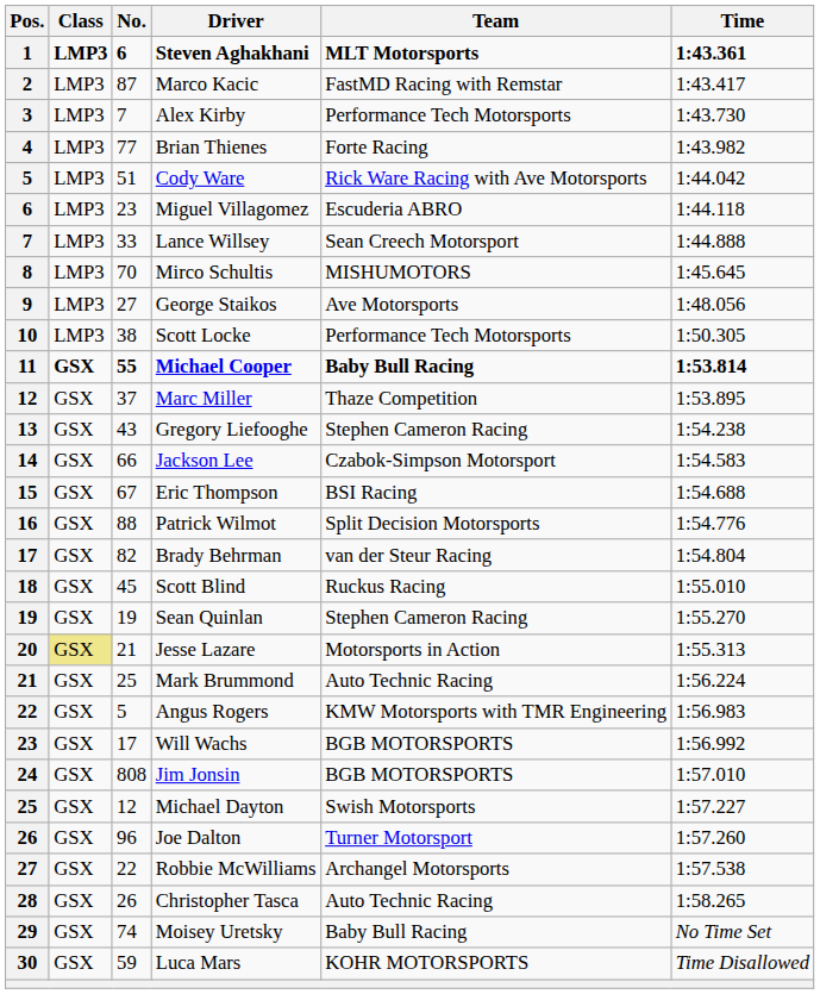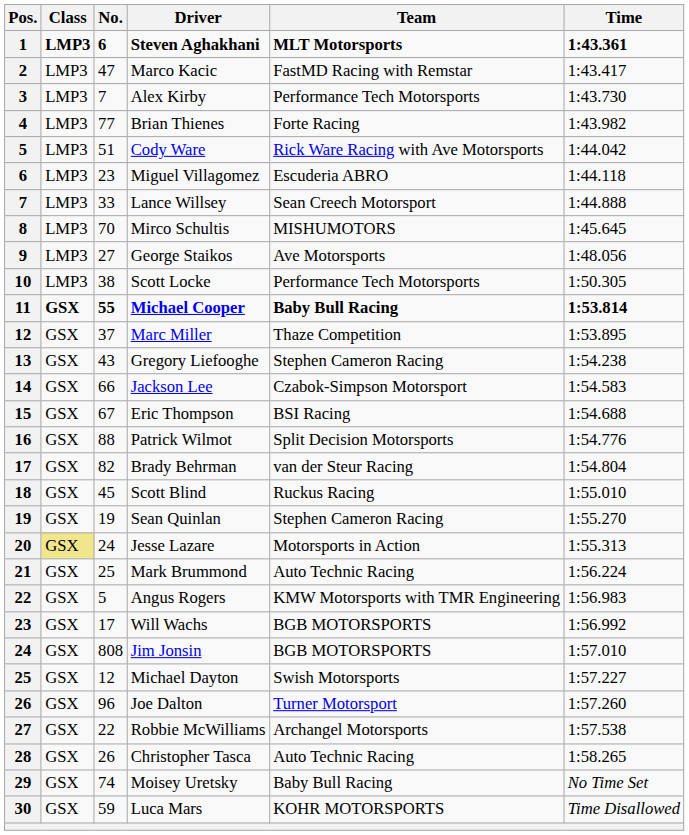 <table class="wikitable">
 <tr>
 <th>Pos.</th>
 <th>Class</th>
 <th>No.</th>
 <th>Driver</th>
 <th>Team</th>
 <th>Time</th>
 </tr>
 <tr>
 <th>1</th>
 <td><strong>LMP3</strong></td>
 <td><strong>6</strong></td>
 <td> <strong>Steven Aghakhani</strong></td>
 <td><strong>MLT Motorsports</strong></td>
 <td><strong>1:43.361</strong></td>
 </tr>
 <tr>
 <th>2</th>
 <td>LMP3</td>
-<td>87</td>
+<td>47</td>
 <td> Marco Kacic</td>
 <td>FastMD Racing with Remstar</td>
 <td>1:43.417</td>
 </tr>
 <tr>
 <th>3</th>
 <td>LMP3</td>
 <td>7</td>
 <td> Alex Kirby</td>
 <td>Performance Tech Motorsports</td>
 <td>1:43.730</td>
 </tr>
 <tr>
 <th>4</th>
 <td>LMP3</td>
 <td>77</td>
 <td> Brian Thienes</td>
 <td>Forte Racing</td>
 <td>1:43.982</td>
 </tr>
 <tr>
 <th>5</th>
 <td>LMP3</td>
 <td>51</td>
 <td> <a href='#'>Cody Ware</a></td>
 <td><a href='#'>Rick Ware Racing</a> with Ave Motorsports</td>
 <td>1:44.042</td>
 </tr>
 <tr>
 <th>6</th>
 <td>LMP3</td>
 <td>23</td>
 <td> Miguel Villagomez</td>
 <td>Escuderia ABRO</td>
 <td>1:44.118</td>
 </tr>
 <tr>
 <th>7</th>
 <td>LMP3</td>
 <td>33</td>
 <td> Lance Willsey</td>
 <td>Sean Creech Motorsport</td>
 <td>1:44.888</td>
 </tr>
 <tr>
 <th>8</th>
 <td>LMP3</td>
 <td>70</td>
 <td> Mirco Schultis</td>
 <td>MISHUMOTORS</td>
 <td>1:45.645</td>
 </tr>
 <tr>
 <th>9</th>
 <td>LMP3</td>
 <td>27</td>
 <td> George Staikos</td>
 <td>Ave Motorsports</td>
 <td>1:48.056</td>
 </tr>
 <tr>
 <th>10</th>
 <td>LMP3</td>
 <td>38</td>
 <td> Scott Locke</td>
 <td>Performance Tech Motorsports</td>
 <td>1:50.305</td>
 </tr>
 <tr>
 <th>11</th>
 <td><strong>GSX</strong></td>
 <td><strong>55</strong></td>
 <td> <a href='#'><strong>Michael Cooper</strong></a></td>
 <td><strong>Baby Bull Racing</strong></td>
 <td><strong>1:53.814</strong></td>
 </tr>
 <tr>
 <th>12</th>
 <td>GSX</td>
 <td>37</td>
 <td> <a href='#'>Marc Miller</a></td>
 <td>Thaze Competition</td>
 <td>1:53.895</td>
 </tr>
 <tr>
 <th>13</th>
 <td>GSX</td>
 <td>43</td>
 <td> Gregory Liefooghe</td>
 <td>Stephen Cameron Racing</td>
 <td>1:54.238</td>
 </tr>
 <tr>
 <th>14</th>
 <td>GSX</td>
 <td>66</td>
 <td> <a href='#'>Jackson Lee</a></td>
 <td>Czabok-Simpson Motorsport</td>
 <td>1:54.583</td>
 </tr>
 <tr>
 <th>15</th>
 <td>GSX</td>
 <td>67</td>
 <td> Eric Thompson</td>
 <td>BSI Racing</td>
 <td>1:54.688</td>
 </tr>
 <tr>
 <th>16</th>
 <td>GSX</td>
 <td>88</td>
 <td> Patrick Wilmot</td>
 <td>Split Decision Motorsports</td>
 <td>1:54.776</td>
 </tr>
 <tr>
 <th>17</th>
 <td>GSX</td>
 <td>82</td>
 <td> Brady Behrman</td>
 <td>van der Steur Racing</td>
 <td>1:54.804</td>
 </tr>
 <tr>
 <th>18</th>
 <td>GSX</td>
 <td>45</td>
 <td> Scott Blind</td>
 <td>Ruckus Racing</td>
 <td>1:55.010</td>
 </tr>
 <tr>
 <th>19</th>
 <td>GSX</td>
 <td>19</td>
 <td> Sean Quinlan</td>
 <td>Stephen Cameron Racing</td>
 <td>1:55.270</td>
 </tr>
 <tr>
 <th>20</th>
 <td style="background: khaki;">GSX</td>
-<td>21</td>
+<td>24</td>
 <td> Jesse Lazare</td>
 <td>Motorsports in Action</td>
 <td>1:55.313</td>
 </tr>
 <tr>
 <th>21</th>
 <td>GSX</td>
 <td>25</td>
 <td> Mark Brummond</td>
 <td>Auto Technic Racing</td>
 <td>1:56.224</td>
 </tr>
 <tr>
 <th>22</th>
 <td>GSX</td>
 <td>5</td>
 <td> Angus Rogers</td>
 <td>KMW Motorsports with TMR Engineering</td>
 <td>1:56.983</td>
 </tr>
 <tr>
 <th>23</th>
 <td>GSX</td>
 <td>17</td>
 <td> Will Wachs</td>
 <td>BGB MOTORSPORTS</td>
 <td>1:56.992</td>
 </tr>
 <tr>
 <th>24</th>
 <td>GSX</td>
 <td>808</td>
 <td> <a href='#'>Jim Jonsin</a></td>
 <td>BGB MOTORSPORTS</td>
 <td>1:57.010</td>
 </tr>
 <tr>
 <th>25</th>
 <td>GSX</td>
 <td>12</td>
 <td> Michael Dayton</td>
 <td>Swish Motorsports</td>
 <td>1:57.227</td>
 </tr>
 <tr>
 <th>26</th>
 <td>GSX</td>
 <td>96</td>
 <td> Joe Dalton</td>
 <td><a href='#'>Turner Motorsport</a></td>
 <td>1:57.260</td>
 </tr>
 <tr>
 <th>27</th>
 <td>GSX</td>
 <td>22</td>
 <td> Robbie McWilliams</td>
 <td>Archangel Motorsports</td>
 <td>1:57.538</td>
 </tr>
 <tr>
 <th>28</th>
 <td>GSX</td>
 <td>26</td>
 <td> Christopher Tasca</td>
 <td>Auto Technic Racing</td>
 <td>1:58.265</td>
 </tr>
 <tr>
 <th>29</th>
 <td>GSX</td>
 <td>74</td>
 <td> Moisey Uretsky</td>
 <td>Baby Bull Racing</td>
 <td><em>No Time Set</em></td>
 </tr>
 <tr>
 <th>30</th>
 <td>GSX</td>
 <td>59</td>
 <td> Luca Mars</td>
 <td>KOHR MOTORSPORTS</td>
 <td><em>Time Disallowed</em></td>
 </tr>
 <tr>
 <th colspan="6"></th>
 </tr>
 </table>
